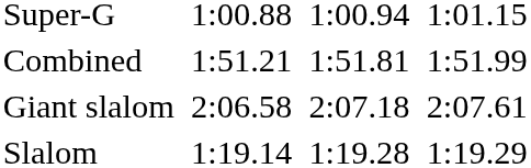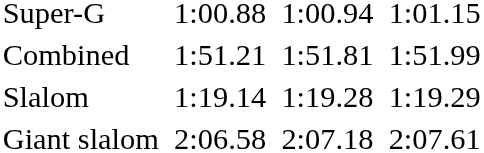 <table>
 <tr>
 <td>Super-G<br></td>
 <td></td>
 <td>1:00.88</td>
 <td></td>
 <td>1:00.94</td>
 <td></td>
 <td>1:01.15</td>
 </tr>
 <tr>
 <td>Combined<br></td>
 <td></td>
 <td>1:51.21</td>
 <td></td>
 <td>1:51.81</td>
 <td></td>
 <td>1:51.99</td>
 </tr>
 <tr>
+<td>Slalom<br></td>
+<td></td>
+<td>1:19.14</td>
+<td></td>
+<td>1:19.28</td>
+<td></td>
+<td>1:19.29</td>
+</tr>
+<tr>
 <td>Giant slalom<br></td>
 <td></td>
 <td>2:06.58</td>
 <td></td>
 <td>2:07.18</td>
 <td></td>
 <td>2:07.61</td>
 </tr>
-<tr>
-<td>Slalom<br></td>
-<td></td>
-<td>1:19.14</td>
-<td></td>
-<td>1:19.28</td>
-<td></td>
-<td>1:19.29</td>
-</tr>
 </table>
